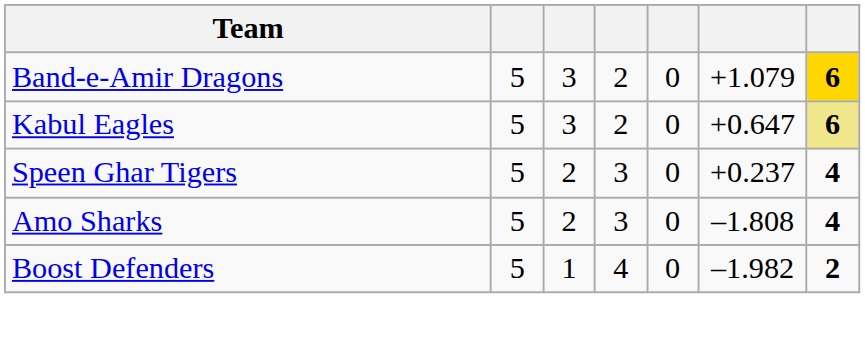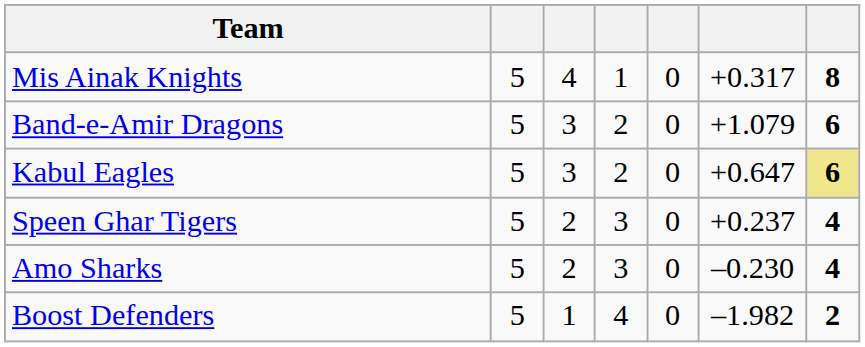 <table class="wikitable" style="text-align:center">
 <tr>
 <th style="width:250px">Team</th>
 <th width="20"></th>
 <th width="20"></th>
 <th width="20"></th>
 <th width="20"></th>
 <th width="50"></th>
 <th width="20"></th>
 </tr>
 <tr>
+<td style="text-align:left;"><a href='#'>Mis Ainak Knights</a></td>
+<td>5</td>
+<td>4</td>
+<td>1</td>
+<td>0</td>
+<td>+0.317</td>
+<td><strong>8</strong></td>
+</tr>
+<tr>
 <td style="text-align:left;"><a href='#'>Band-e-Amir Dragons</a></td>
 <td>5</td>
 <td>3</td>
 <td>2</td>
 <td>0</td>
 <td>+1.079</td>
-<td style="background: gold;"><strong>6</strong></td>
+<td><strong>6</strong></td>
 </tr>
 <tr>
 <td style="text-align:left;"><a href='#'>Kabul Eagles</a></td>
 <td>5</td>
 <td>3</td>
 <td>2</td>
 <td>0</td>
 <td>+0.647</td>
 <td style="background: khaki;"><strong>6</strong></td>
 </tr>
 <tr>
 <td style="text-align:left;"><a href='#'>Speen Ghar Tigers</a></td>
 <td>5</td>
 <td>2</td>
 <td>3</td>
 <td>0</td>
 <td>+0.237</td>
 <td><strong>4</strong></td>
 </tr>
 <tr>
 <td style="text-align:left;"><a href='#'>Amo Sharks</a></td>
 <td>5</td>
 <td>2</td>
 <td>3</td>
 <td>0</td>
-<td>–1.808</td>
+<td>–0.230</td>
 <td><strong>4</strong></td>
 </tr>
 <tr>
 <td style="text-align:left;"><a href='#'>Boost Defenders</a></td>
 <td>5</td>
 <td>1</td>
 <td>4</td>
 <td>0</td>
 <td>–1.982</td>
 <td><strong>2</strong></td>
 </tr>
 </table>
